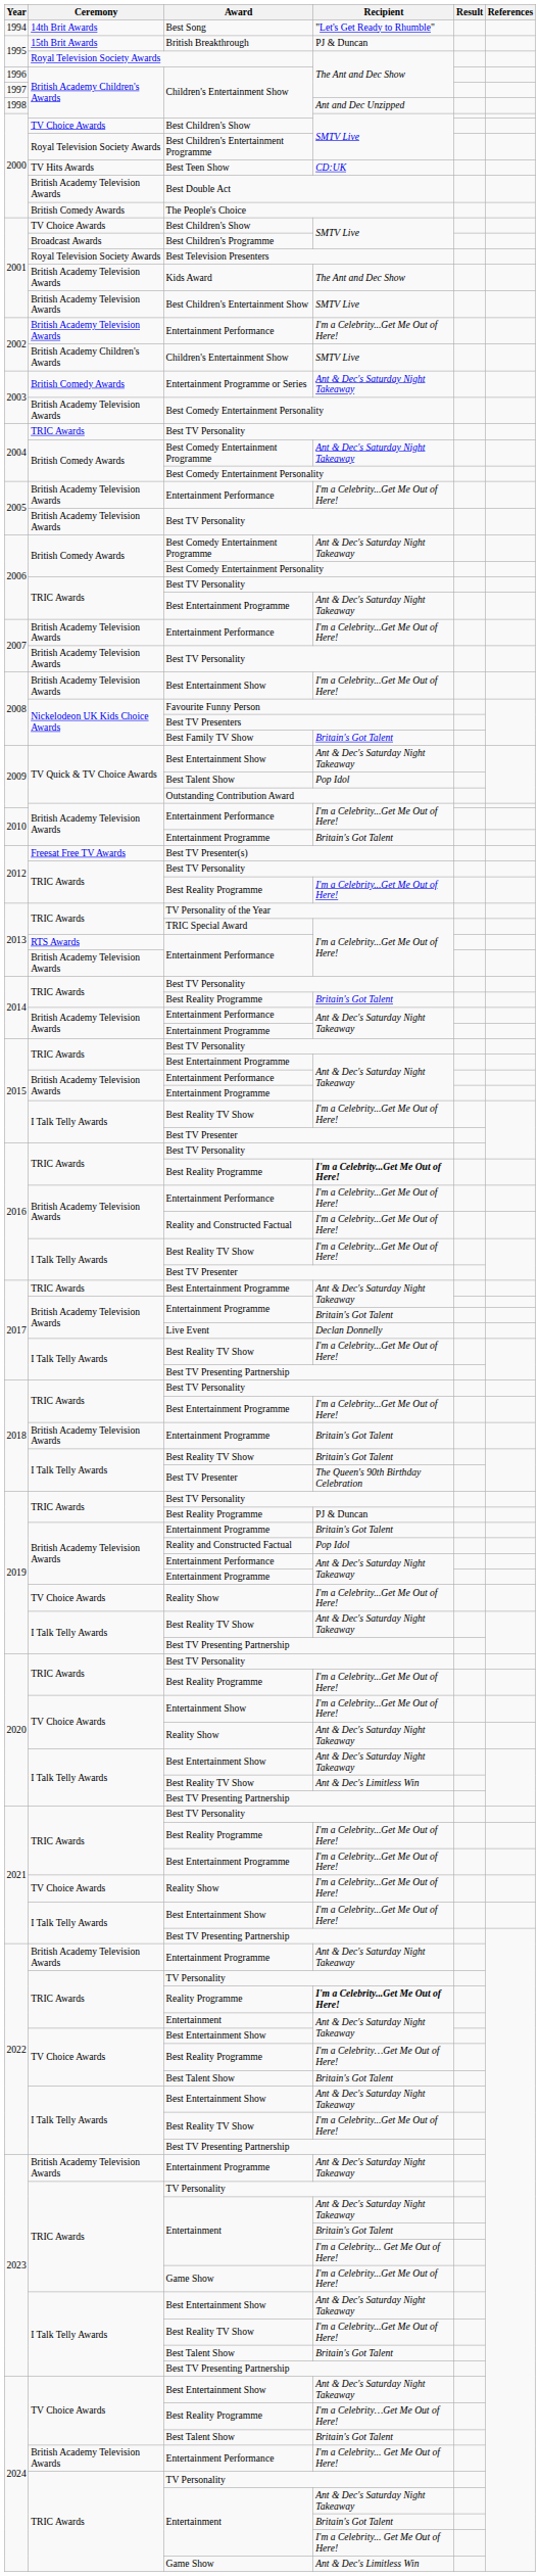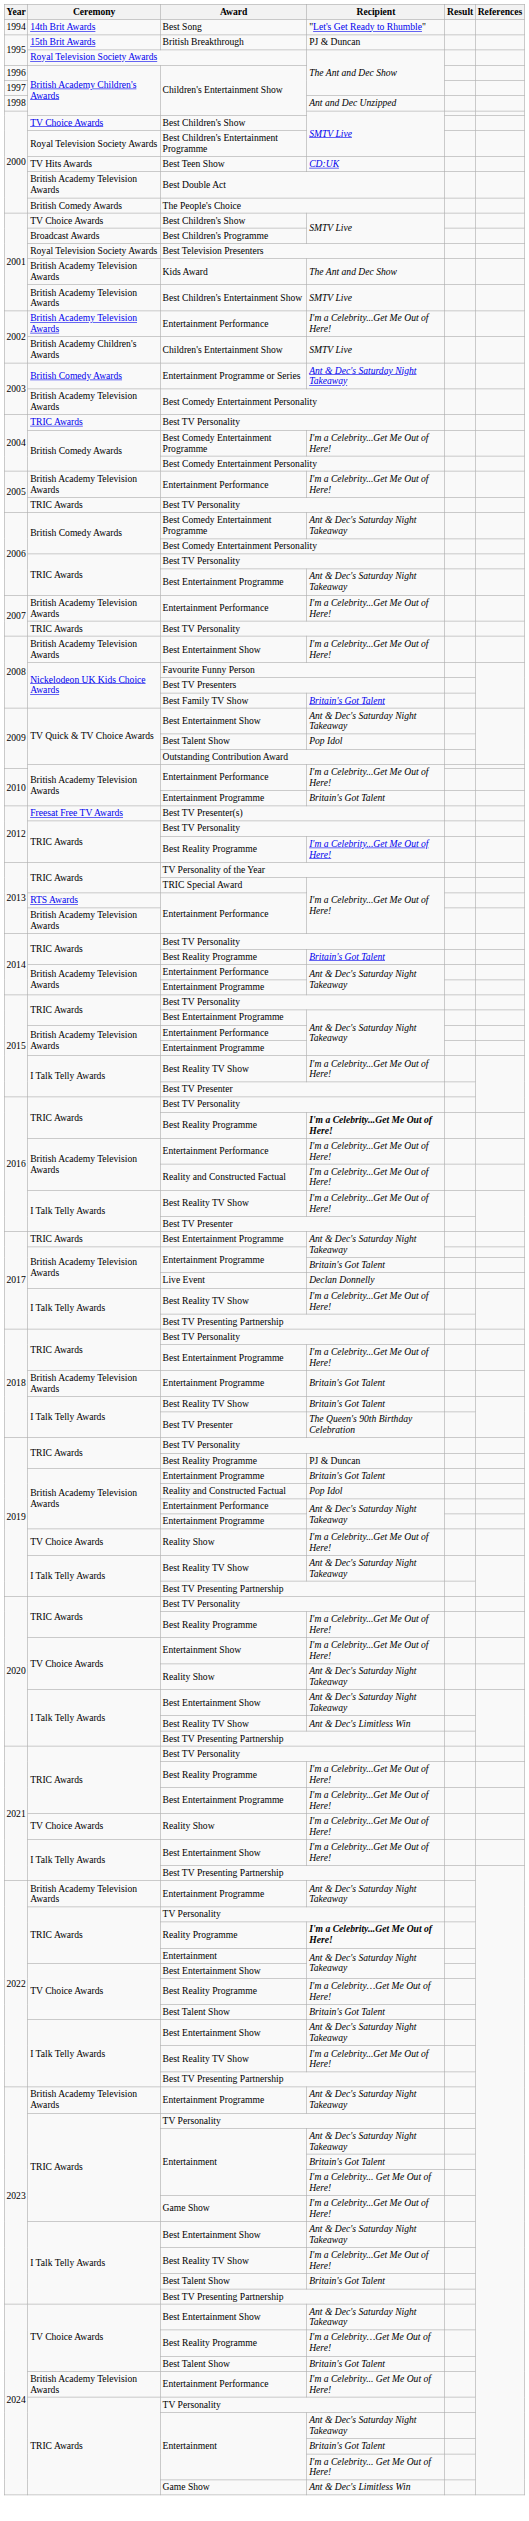 <table class="wikitable sortable">
 <tr>
 <th>Year</th>
 <th>Ceremony</th>
 <th>Award</th>
 <th>Recipient</th>
 <th>Result</th>
 <th>References</th>
 </tr>
 <tr>
 <td>1994</td>
 <td><a href='#'>14th Brit Awards</a></td>
 <td>Best Song</td>
 <td>"<a href='#'>Let's Get Ready to Rhumble</a>"</td>
 <td></td>
 <td></td>
 </tr>
 <tr>
 <td rowspan="2">1995</td>
 <td><a href='#'>15th Brit Awards</a></td>
 <td>British Breakthrough</td>
 <td>PJ & Duncan</td>
 <td></td>
 <td></td>
 </tr>
 <tr>
 <td colspan="2"><a href='#'>Royal Television Society Awards</a></td>
 <td rowspan="3"><em>The Ant and Dec Show</em></td>
 <td></td>
 <td></td>
 </tr>
 <tr>
 <td>1996</td>
 <td rowspan="4"><a href='#'>British Academy Children's Awards</a></td>
 <td rowspan="4">Children's Entertainment Show</td>
 <td></td>
 <td></td>
 </tr>
 <tr>
 <td>1997</td>
 <td></td>
 <td></td>
 </tr>
 <tr>
 <td>1998</td>
 <td><em>Ant and Dec Unzipped</em></td>
 <td></td>
 <td></td>
 </tr>
 <tr>
 <td rowspan="6">2000</td>
 <td rowspan="3"><em><a href='#'>SMTV Live</a></em></td>
 <td></td>
 <td></td>
 </tr>
 <tr>
 <td><a href='#'>TV Choice Awards</a></td>
 <td>Best Children's Show</td>
 <td></td>
 <td></td>
 </tr>
 <tr>
 <td>Royal Television Society Awards</td>
 <td>Best Children's Entertainment Programme</td>
 <td></td>
 <td></td>
 </tr>
 <tr>
 <td>TV Hits Awards</td>
 <td>Best Teen Show</td>
 <td><em><a href='#'>CD:UK</a></em></td>
 <td></td>
 <td></td>
 </tr>
 <tr>
 <td>British Academy Television Awards</td>
 <td colspan="2">Best Double Act</td>
 <td></td>
 <td></td>
 </tr>
 <tr>
 <td>British Comedy Awards</td>
 <td colspan="2">The People's Choice</td>
 <td></td>
 <td></td>
 </tr>
 <tr>
 <td rowspan="5">2001</td>
 <td>TV Choice Awards</td>
 <td>Best Children's Show</td>
 <td rowspan="2"><em>SMTV Live</em></td>
 <td></td>
 <td></td>
 </tr>
 <tr>
 <td>Broadcast Awards</td>
 <td>Best Children's Programme</td>
 <td></td>
 <td></td>
 </tr>
 <tr>
 <td>Royal Television Society Awards</td>
 <td colspan="2">Best Television Presenters</td>
 <td></td>
 <td></td>
 </tr>
 <tr>
 <td>British Academy Television Awards</td>
 <td>Kids Award</td>
 <td><em>The Ant and Dec Show</em></td>
 <td></td>
 <td></td>
 </tr>
 <tr>
 <td>British Academy Television Awards</td>
 <td>Best Children's Entertainment Show</td>
 <td><em>SMTV Live</em></td>
 <td></td>
 <td></td>
 </tr>
 <tr>
 <td rowspan="2">2002</td>
 <td><a href='#'>British Academy Television Awards</a></td>
 <td>Entertainment Performance</td>
 <td><em>I'm a Celebrity...Get Me Out of Here!</em></td>
 <td></td>
 <td></td>
 </tr>
 <tr>
 <td>British Academy Children's Awards</td>
 <td>Children's Entertainment Show</td>
 <td><em>SMTV Live</em></td>
 <td></td>
 <td></td>
 </tr>
 <tr>
 <td rowspan="2">2003</td>
 <td><a href='#'>British Comedy Awards</a></td>
 <td>Entertainment Programme or Series</td>
 <td><em><a href='#'>Ant & Dec's Saturday Night Takeaway</a></em></td>
 <td></td>
 <td></td>
 </tr>
 <tr>
 <td>British Academy Television Awards</td>
 <td colspan="2">Best Comedy Entertainment Personality</td>
 <td></td>
 <td></td>
 </tr>
 <tr>
 <td rowspan="3">2004</td>
 <td><a href='#'>TRIC Awards</a></td>
 <td colspan="2">Best TV Personality</td>
 <td></td>
 <td></td>
 </tr>
 <tr>
 <td rowspan="2">British Comedy Awards</td>
 <td>Best Comedy Entertainment Programme</td>
-<td><em><a href='#'>Ant & Dec's Saturday Night Takeaway</a></em></td>
+<td><em>I'm a Celebrity...Get Me Out of Here!</em></td>
 <td></td>
 <td></td>
 </tr>
 <tr>
 <td colspan="2">Best Comedy Entertainment Personality</td>
 <td></td>
 <td></td>
 </tr>
 <tr>
 <td rowspan="2">2005</td>
 <td>British Academy Television Awards</td>
 <td>Entertainment Performance</td>
 <td><em>I'm a Celebrity...Get Me Out of Here!</em></td>
 <td></td>
 <td></td>
 </tr>
 <tr>
-<td>British Academy Television Awards</td>
+<td>TRIC Awards</td>
 <td colspan="2">Best TV Personality</td>
 <td></td>
 <td></td>
 </tr>
 <tr>
 <td rowspan="4">2006</td>
 <td rowspan="2">British Comedy Awards</td>
 <td>Best Comedy Entertainment Programme</td>
 <td><em>Ant & Dec's Saturday Night Takeaway</em></td>
 <td></td>
 <td></td>
 </tr>
 <tr>
 <td colspan="2">Best Comedy Entertainment Personality</td>
 <td></td>
 <td></td>
 </tr>
 <tr>
 <td rowspan="2">TRIC Awards</td>
 <td colspan="2">Best TV Personality</td>
 <td></td>
 <td></td>
 </tr>
 <tr>
 <td>Best Entertainment Programme</td>
 <td><em>Ant & Dec's Saturday Night Takeaway</em></td>
 <td></td>
 <td></td>
 </tr>
 <tr>
 <td rowspan="2">2007</td>
 <td>British Academy Television Awards</td>
 <td>Entertainment Performance</td>
 <td><em>I'm a Celebrity...Get Me Out of Here!</em></td>
 <td></td>
 <td></td>
 </tr>
 <tr>
-<td>British Academy Television Awards</td>
+<td>TRIC Awards</td>
 <td colspan="2">Best TV Personality</td>
 <td></td>
 <td></td>
 </tr>
 <tr>
 <td rowspan="4">2008</td>
 <td>British Academy Television Awards</td>
 <td>Best Entertainment Show</td>
 <td><em>I'm a Celebrity...Get Me Out of Here!</em></td>
 <td></td>
 <td></td>
 </tr>
 <tr>
 <td rowspan="3"><a href='#'>Nickelodeon UK Kids Choice Awards</a></td>
 <td colspan="2">Favourite Funny Person</td>
 <td></td>
 <td rowspan="3"></td>
 </tr>
 <tr>
 <td colspan="2">Best TV Presenters</td>
 <td></td>
 </tr>
 <tr>
 <td>Best Family TV Show</td>
 <td><em><a href='#'>Britain's Got Talent</a></em></td>
 <td></td>
 </tr>
 <tr>
 <td rowspan="4">2009</td>
 <td rowspan="3">TV Quick & TV Choice Awards</td>
 <td>Best Entertainment Show</td>
 <td><em>Ant & Dec's Saturday Night Takeaway</em></td>
 <td></td>
 <td rowspan="3"></td>
 </tr>
 <tr>
 <td>Best Talent Show</td>
 <td><em>Pop Idol</em></td>
 <td></td>
 </tr>
 <tr>
 <td colspan="2">Outstanding Contribution Award</td>
 <td></td>
 </tr>
 <tr>
 <td rowspan="3">British Academy Television Awards</td>
 <td rowspan="2">Entertainment Performance</td>
 <td rowspan="2"><em>I'm a Celebrity...Get Me Out of Here!</em></td>
 <td></td>
 <td></td>
 </tr>
 <tr>
 <td rowspan="2">2010</td>
 <td></td>
 <td></td>
 </tr>
 <tr>
 <td>Entertainment Programme</td>
 <td><em>Britain's Got Talent</em></td>
 <td></td>
 <td></td>
 </tr>
 <tr>
 <td rowspan="3">2012</td>
 <td><a href='#'>Freesat Free TV Awards</a></td>
 <td colspan="2">Best TV Presenter(s)</td>
 <td></td>
 <td></td>
 </tr>
 <tr>
 <td rowspan="2">TRIC Awards</td>
 <td colspan="2">Best TV Personality</td>
 <td></td>
 <td></td>
 </tr>
 <tr>
 <td>Best Reality Programme</td>
 <td><em><a href='#'>I'm a Celebrity...Get Me Out of Here!</a></em></td>
 <td></td>
 <td></td>
 </tr>
 <tr>
 <td rowspan="4">2013</td>
 <td rowspan="2">TRIC Awards</td>
 <td colspan="2">TV Personality of the Year</td>
 <td></td>
 <td></td>
 </tr>
 <tr>
 <td>TRIC Special Award</td>
 <td rowspan="3"><em>I'm a Celebrity...Get Me Out of Here!</em></td>
 <td></td>
 <td></td>
 </tr>
 <tr>
 <td><a href='#'>RTS Awards</a></td>
 <td rowspan="2">Entertainment Performance</td>
 <td></td>
 <td></td>
 </tr>
 <tr>
 <td>British Academy Television Awards</td>
 <td></td>
 <td></td>
 </tr>
 <tr>
 <td rowspan="4">2014</td>
 <td rowspan="2">TRIC Awards</td>
 <td colspan="2">Best TV Personality</td>
 <td></td>
 <td></td>
 </tr>
 <tr>
 <td>Best Reality Programme</td>
 <td><em><a href='#'>Britain's Got Talent</a></em></td>
 <td></td>
 <td></td>
 </tr>
 <tr>
 <td rowspan="2">British Academy Television Awards</td>
 <td>Entertainment Performance</td>
 <td rowspan="2"><em>Ant & Dec's Saturday Night Takeaway</em></td>
 <td></td>
 <td></td>
 </tr>
 <tr>
 <td>Entertainment Programme</td>
 <td></td>
 <td></td>
 </tr>
 <tr>
 <td rowspan="6">2015</td>
 <td rowspan="2">TRIC Awards</td>
 <td colspan="2">Best TV Personality</td>
 <td></td>
 <td></td>
 </tr>
 <tr>
 <td>Best Entertainment Programme</td>
 <td rowspan="3"><em>Ant & Dec's Saturday Night Takeaway</em></td>
 <td></td>
 <td></td>
 </tr>
 <tr>
 <td rowspan="2">British Academy Television Awards</td>
 <td>Entertainment Performance</td>
 <td></td>
 <td></td>
 </tr>
 <tr>
 <td>Entertainment Programme</td>
 <td></td>
 <td></td>
 </tr>
 <tr>
 <td rowspan="2">I Talk Telly Awards</td>
 <td>Best Reality TV Show</td>
 <td><em>I'm a Celebrity...Get Me Out of Here!</em></td>
 <td></td>
 </tr>
 <tr>
 <td colspan="2">Best TV Presenter</td>
 <td></td>
 </tr>
 <tr>
 <td rowspan="6">2016</td>
 <td rowspan="2">TRIC Awards</td>
 <td colspan="2">Best TV Personality</td>
 <td></td>
 </tr>
 <tr>
 <td>Best Reality Programme</td>
 <td><strong><em>I'm a Celebrity...Get Me Out of Here!</em></strong></td>
 <td></td>
 <td></td>
 </tr>
 <tr>
 <td rowspan="2">British Academy Television Awards</td>
 <td>Entertainment Performance</td>
 <td><em>I'm a Celebrity...Get Me Out of Here!</em></td>
 <td></td>
 <td></td>
 </tr>
 <tr>
 <td>Reality and Constructed Factual</td>
 <td><em>I'm a Celebrity...Get Me Out of Here!</em></td>
 <td></td>
 <td></td>
 </tr>
 <tr>
 <td rowspan="2">I Talk Telly Awards</td>
 <td>Best Reality TV Show</td>
 <td><em>I'm a Celebrity...Get Me Out of Here!</em></td>
 <td></td>
 </tr>
 <tr>
 <td colspan="2">Best TV Presenter</td>
 <td></td>
 </tr>
 <tr>
 <td rowspan="6">2017</td>
 <td>TRIC Awards</td>
 <td>Best Entertainment Programme</td>
 <td rowspan="2"><em>Ant & Dec's Saturday Night Takeaway</em></td>
 <td></td>
 <td></td>
 </tr>
 <tr>
 <td rowspan="3">British Academy Television Awards</td>
 <td rowspan="2">Entertainment Programme</td>
 <td></td>
 <td></td>
 </tr>
 <tr>
 <td><em>Britain's Got Talent</em></td>
 <td></td>
 <td></td>
 </tr>
 <tr>
 <td>Live Event</td>
 <td><em>Declan Donnelly</em></td>
 <td></td>
 <td></td>
 </tr>
 <tr>
 <td rowspan="2">I Talk Telly Awards</td>
 <td>Best Reality TV Show</td>
 <td><em>I'm a Celebrity...Get Me Out of Here!</em></td>
 <td></td>
 </tr>
 <tr>
 <td colspan="2">Best TV Presenting Partnership</td>
 <td></td>
 </tr>
 <tr>
 <td rowspan="5">2018</td>
 <td rowspan="2">TRIC Awards</td>
 <td colspan="2">Best TV Personality</td>
 <td></td>
 <td></td>
 </tr>
 <tr>
 <td>Best Entertainment Programme</td>
 <td><em>I'm a Celebrity...Get Me Out of Here!</em></td>
 <td></td>
 <td></td>
 </tr>
 <tr>
 <td>British Academy Television Awards</td>
 <td>Entertainment Programme</td>
 <td><em>Britain's Got Talent</em></td>
 <td></td>
 <td></td>
 </tr>
 <tr>
 <td rowspan="2">I Talk Telly Awards</td>
 <td>Best Reality TV Show</td>
 <td><em>Britain's Got Talent</em></td>
 <td></td>
 </tr>
 <tr>
 <td>Best TV Presenter</td>
 <td><em>The Queen's 90th Birthday Celebration</em></td>
 <td></td>
 </tr>
 <tr>
 <td rowspan="9">2019</td>
 <td rowspan="2">TRIC Awards</td>
 <td colspan="2">Best TV Personality</td>
 <td></td>
 <td></td>
 </tr>
 <tr>
 <td>Best Reality Programme</td>
 <td>PJ & Duncan</td>
 <td></td>
 <td></td>
 </tr>
 <tr>
 <td rowspan="4">British Academy Television Awards</td>
 <td>Entertainment Programme</td>
 <td><em>Britain's Got Talent</em></td>
 <td></td>
 <td></td>
 </tr>
 <tr>
 <td>Reality and Constructed Factual</td>
 <td><em>Pop Idol</em></td>
 <td></td>
 <td></td>
 </tr>
 <tr>
 <td>Entertainment Performance</td>
 <td rowspan="2"><em>Ant & Dec's Saturday Night Takeaway</em></td>
 <td></td>
 <td></td>
 </tr>
 <tr>
 <td>Entertainment Programme</td>
 <td></td>
 <td></td>
 </tr>
 <tr>
 <td>TV Choice Awards</td>
 <td>Reality Show</td>
 <td><em>I'm a Celebrity...Get Me Out of Here!</em></td>
 <td></td>
 <td></td>
 </tr>
 <tr>
 <td rowspan="2">I Talk Telly Awards</td>
 <td>Best Reality TV Show</td>
 <td><em>Ant & Dec's Saturday Night Takeaway</em></td>
 <td></td>
 </tr>
 <tr>
 <td colspan="2">Best TV Presenting Partnership</td>
 <td></td>
 </tr>
 <tr>
 <td rowspan="7">2020</td>
 <td rowspan="2">TRIC Awards</td>
 <td colspan="2">Best TV Personality</td>
 <td></td>
 <td></td>
 </tr>
 <tr>
 <td>Best Reality Programme</td>
 <td><em>I'm a Celebrity...Get Me Out of Here!</em></td>
 <td></td>
 <td></td>
 </tr>
 <tr>
 <td rowspan="2">TV Choice Awards</td>
 <td>Entertainment Show</td>
 <td><em>I'm a Celebrity...Get Me Out of Here!</em></td>
 <td></td>
 <td></td>
 </tr>
 <tr>
 <td>Reality Show</td>
 <td><em>Ant & Dec's Saturday Night Takeaway</em></td>
 <td></td>
 <td></td>
 </tr>
 <tr>
 <td rowspan="3">I Talk Telly Awards</td>
 <td>Best Entertainment Show</td>
 <td><em>Ant & Dec's Saturday Night Takeaway</em></td>
 <td></td>
 </tr>
 <tr>
 <td>Best Reality TV Show</td>
 <td><em>Ant & Dec's Limitless Win</em></td>
 <td></td>
 </tr>
 <tr>
 <td colspan="2">Best TV Presenting Partnership</td>
 <td></td>
 </tr>
 <tr>
 <td rowspan="6">2021</td>
 <td rowspan="3">TRIC Awards</td>
 <td colspan="2">Best TV Personality</td>
 <td></td>
 <td></td>
 </tr>
 <tr>
 <td>Best Reality Programme</td>
 <td><em>I'm a Celebrity...Get Me Out of Here!</em></td>
 <td></td>
 <td></td>
 </tr>
 <tr>
 <td>Best Entertainment Programme</td>
 <td><em>I'm a Celebrity...Get Me Out of Here!</em></td>
 <td></td>
 <td></td>
 </tr>
 <tr>
 <td>TV Choice Awards</td>
 <td>Reality Show</td>
 <td><em>I'm a Celebrity...Get Me Out of Here!</em></td>
 <td></td>
 </tr>
 <tr>
 <td rowspan="2">I Talk Telly Awards</td>
 <td>Best Entertainment Show</td>
 <td><em>I'm a Celebrity...Get Me Out of Here!</em></td>
 <td></td>
 <td></td>
 </tr>
 <tr>
 <td colspan="2">Best TV Presenting Partnership</td>
 <td></td>
 </tr>
 <tr>
 <td rowspan="10">2022</td>
 <td>British Academy Television Awards</td>
 <td>Entertainment Programme</td>
 <td><em>Ant & Dec's Saturday Night Takeaway</em></td>
 <td></td>
 </tr>
 <tr>
 <td rowspan="3">TRIC Awards</td>
 <td colspan="2">TV Personality</td>
 <td></td>
 </tr>
 <tr>
 <td>Reality Programme</td>
 <td><strong><em>I'm a Celebrity...Get Me Out of Here!</em></strong></td>
 <td></td>
 </tr>
 <tr>
 <td>Entertainment</td>
 <td rowspan="2"><em>Ant & Dec's Saturday Night Takeaway</em></td>
 <td></td>
 </tr>
 <tr>
 <td rowspan=3>TV Choice Awards</td>
 <td>Best Entertainment Show</td>
 <td></td>
 </tr>
 <tr>
 <td>Best Reality Programme</td>
 <td><em>I'm a Celebrity…Get Me Out of Here!</em></td>
 <td></td>
 </tr>
 <tr>
 <td>Best Talent Show</td>
 <td><em>Britain's Got Talent</em></td>
 <td></td>
 </tr>
 <tr>
 <td rowspan="3">I Talk Telly Awards</td>
 <td>Best Entertainment Show</td>
 <td><em>Ant & Dec's Saturday Night Takeaway</em></td>
 <td></td>
 </tr>
 <tr>
 <td>Best Reality TV Show</td>
 <td><em>I'm a Celebrity...Get Me Out of Here!</em></td>
 <td></td>
 </tr>
 <tr>
 <td colspan="2">Best TV Presenting Partnership</td>
 <td></td>
 </tr>
 <tr>
 <td rowspan="10">2023</td>
 <td>British Academy Television Awards</td>
 <td>Entertainment Programme</td>
 <td><em>Ant & Dec's Saturday Night Takeaway</em></td>
 <td></td>
 </tr>
 <tr>
 <td rowspan=5>TRIC Awards</td>
 <td colspan=2>TV Personality</td>
 <td></td>
 </tr>
 <tr>
 <td rowspan="3">Entertainment</td>
 <td><em>Ant & Dec's Saturday Night Takeaway</em></td>
 <td></td>
 </tr>
 <tr>
 <td><em>Britain's Got Talent</em></td>
 <td></td>
 </tr>
 <tr>
 <td><em>I'm a Celebrity... Get Me Out of Here!</em></td>
 <td></td>
 </tr>
 <tr>
 <td>Game Show</td>
 <td><em>I'm a Celebrity...Get Me Out of Here!</em></td>
 <td></td>
 </tr>
 <tr>
 <td rowspan="4">I Talk Telly Awards</td>
 <td>Best Entertainment Show</td>
 <td><em>Ant & Dec's Saturday Night Takeaway</em></td>
 <td></td>
 </tr>
 <tr>
 <td>Best Reality TV Show</td>
 <td><em>I'm a Celebrity...Get Me Out of Here!</em></td>
 <td></td>
 </tr>
 <tr>
 <td>Best Talent Show</td>
 <td><em>Britain's Got Talent</em></td>
 <td></td>
 </tr>
 <tr>
 <td colspan="2">Best TV Presenting Partnership</td>
 <td></td>
 </tr>
 <tr>
 <td rowspan="9">2024</td>
 <td rowspan="3">TV Choice Awards</td>
 <td>Best Entertainment Show</td>
 <td><em>Ant & Dec's Saturday Night Takeaway</em></td>
 <td></td>
 </tr>
 <tr>
 <td>Best Reality Programme</td>
 <td><em>I'm a Celebrity…Get Me Out of Here!</em></td>
 <td></td>
 </tr>
 <tr>
 <td>Best Talent Show</td>
 <td><em>Britain's Got Talent</em></td>
 <td></td>
 </tr>
 <tr>
 <td>British Academy Television Awards</td>
 <td>Entertainment Performance</td>
 <td><em>I'm a Celebrity... Get Me Out of Here!</em></td>
 <td></td>
 </tr>
 <tr>
 <td rowspan="5">TRIC Awards</td>
 <td colspan="2">TV Personality</td>
 <td></td>
 </tr>
 <tr>
 <td rowspan="3">Entertainment</td>
 <td><em>Ant & Dec's Saturday Night Takeaway</em></td>
 <td></td>
 </tr>
 <tr>
 <td><em>Britain's Got Talent</em></td>
 <td></td>
 </tr>
 <tr>
 <td><em>I'm a Celebrity... Get Me Out of Here!</em></td>
 <td></td>
 </tr>
 <tr>
 <td>Game Show</td>
 <td><em>Ant & Dec's Limitless Win</em></td>
 <td></td>
 </tr>
 </table>
